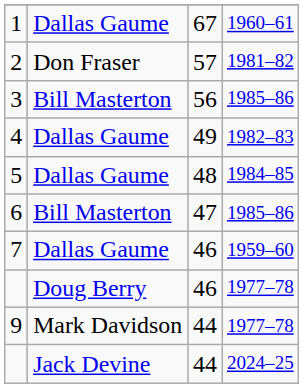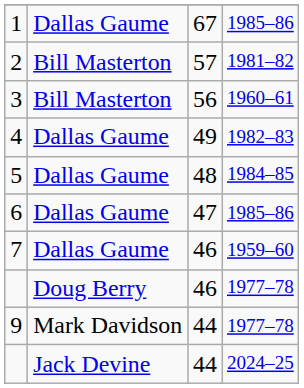 <table class="wikitable">
 <tr>
 </tr>
 <tr>
 <td>1</td>
 <td><a href='#'>Dallas Gaume</a></td>
 <td>67</td>
-<td style="font-size:80%;"><a href='#'>1960–61</a></td>
+<td style="font-size:80%;"><a href='#'>1985–86</a></td>
 </tr>
 <tr>
 <td>2</td>
-<td>Don Fraser</td>
+<td><a href='#'>Bill Masterton</a></td>
 <td>57</td>
 <td style="font-size:80%;"><a href='#'>1981–82</a></td>
 </tr>
 <tr>
 <td>3</td>
 <td><a href='#'>Bill Masterton</a></td>
 <td>56</td>
-<td style="font-size:80%;"><a href='#'>1985–86</a></td>
+<td style="font-size:80%;"><a href='#'>1960–61</a></td>
 </tr>
 <tr>
 <td>4</td>
 <td><a href='#'>Dallas Gaume</a></td>
 <td>49</td>
 <td style="font-size:80%;"><a href='#'>1982–83</a></td>
 </tr>
 <tr>
 <td>5</td>
 <td><a href='#'>Dallas Gaume</a></td>
 <td>48</td>
 <td style="font-size:80%;"><a href='#'>1984–85</a></td>
 </tr>
 <tr>
 <td>6</td>
-<td><a href='#'>Bill Masterton</a></td>
+<td><a href='#'>Dallas Gaume</a></td>
 <td>47</td>
 <td style="font-size:80%;"><a href='#'>1985–86</a></td>
 </tr>
 <tr>
 <td>7</td>
 <td><a href='#'>Dallas Gaume</a></td>
 <td>46</td>
 <td style="font-size:80%;"><a href='#'>1959–60</a></td>
 </tr>
 <tr>
 <td></td>
 <td><a href='#'>Doug Berry</a></td>
 <td>46</td>
 <td style="font-size:80%;"><a href='#'>1977–78</a></td>
 </tr>
 <tr>
 <td>9</td>
 <td>Mark Davidson</td>
 <td>44</td>
 <td style="font-size:80%;"><a href='#'>1977–78</a></td>
 </tr>
 <tr>
 <td></td>
 <td><a href='#'>Jack Devine</a></td>
 <td>44</td>
 <td style="font-size:80%;"><a href='#'>2024–25</a></td>
 </tr>
 </table>
